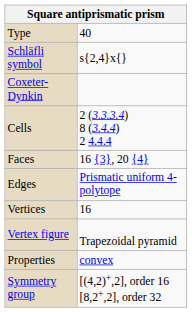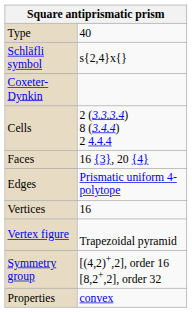 <table class="wikitable" align="right" style="margin-left:10px" width="250">
 <tr>
 <th bgcolor=#e7dcc3 colspan=2>Square antiprismatic prism</th>
 </tr>
 <tr>
 <td bgcolor=#e7dcc3>Type</td>
 <td>40</td>
 </tr>
 <tr>
 <td bgcolor=#e7dcc3><a href='#'>Schläfli symbol</a></td>
 <td>s{2,4}x{}</td>
 </tr>
 <tr>
 <td bgcolor=#e7dcc3><a href='#'>Coxeter-Dynkin</a></td>
 <td><br></td>
 </tr>
 <tr>
 <td bgcolor=#e7dcc3>Cells</td>
 <td>2 (<a href='#'><em>3.3.3.4</em></a>)<br>8 (<a href='#'><em>3.4.4</em></a>)<br>2 <a href='#'>4.4.4</a> </td>
 </tr>
 <tr>
 <td bgcolor=#e7dcc3>Faces</td>
 <td>16 <a href='#'>{3}</a>, 20 <a href='#'>{4}</a></td>
 </tr>
 <tr>
 <td bgcolor=#e7dcc3>Edges</td>
 <td><a href='#'>Prismatic uniform 4-polytope</a></td>
 </tr>
 <tr>
 <td bgcolor=#e7dcc3>Vertices</td>
 <td>16</td>
 </tr>
 <tr>
 <td bgcolor=#e7dcc3><a href='#'>Vertex figure</a></td>
 <td><br>Trapezoidal pyramid</td>
 </tr>
 <tr>
+<td bgcolor=#e7dcc3><a href='#'>Symmetry group</a></td>
+<td>[(4,2)<sup>+</sup>,2], order 16<br>[8,2<sup>+</sup>,2], order 32</td>
+</tr>
+<tr>
 <td bgcolor=#e7dcc3>Properties</td>
 <td><a href='#'>convex</a></td>
 </tr>
-<tr>
-<td bgcolor=#e7dcc3><a href='#'>Symmetry group</a></td>
-<td>[(4,2)<sup>+</sup>,2], order 16<br>[8,2<sup>+</sup>,2], order 32</td>
-</tr>
 </table>
